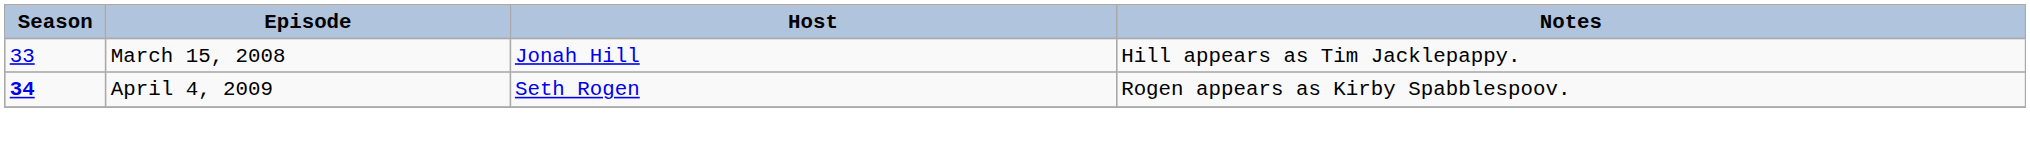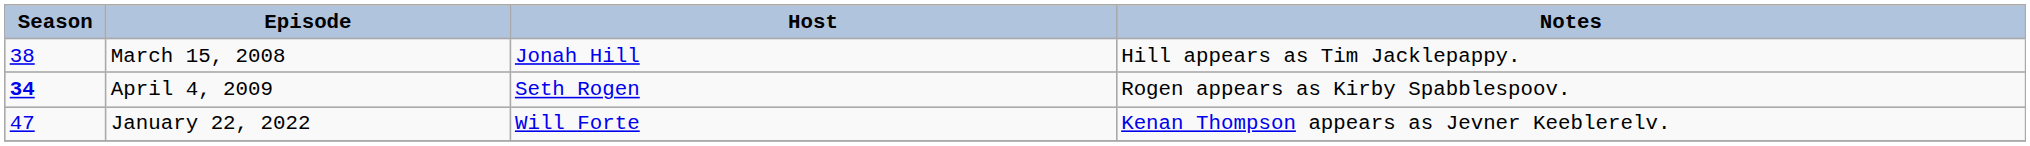 <table class="wikitable" style="width:100%;">
 <tr>
 <th style="background:#B0C4DE;" width="5%">Season</th>
 <th style="background:#B0C4DE;" width="20%">Episode</th>
 <th style="background:#B0C4DE;" width="30%">Host</th>
 <th style="background:#B0C4DE;" width="45%">Notes</th>
 </tr>
 <tr>
-<td><a href='#'>33</a></td>
+<td><a href='#'>38</a></td>
 <td>March 15, 2008</td>
 <td><a href='#'>Jonah Hill</a></td>
 <td>Hill appears as Tim Jacklepappy.</td>
 </tr>
 <tr>
 <td><strong><a href='#'>34</a></strong></td>
 <td>April 4, 2009</td>
 <td><a href='#'>Seth Rogen</a></td>
 <td>Rogen appears as Kirby Spabblespoov.</td>
 </tr>
 <tr>
+<td><a href='#'>47</a></td>
+<td>January 22, 2022</td>
+<td><a href='#'>Will Forte</a></td>
+<td><a href='#'>Kenan Thompson</a> appears as Jevner Keeblerelv.</td>
+</tr>
+<tr>
 </tr>
 </table>
